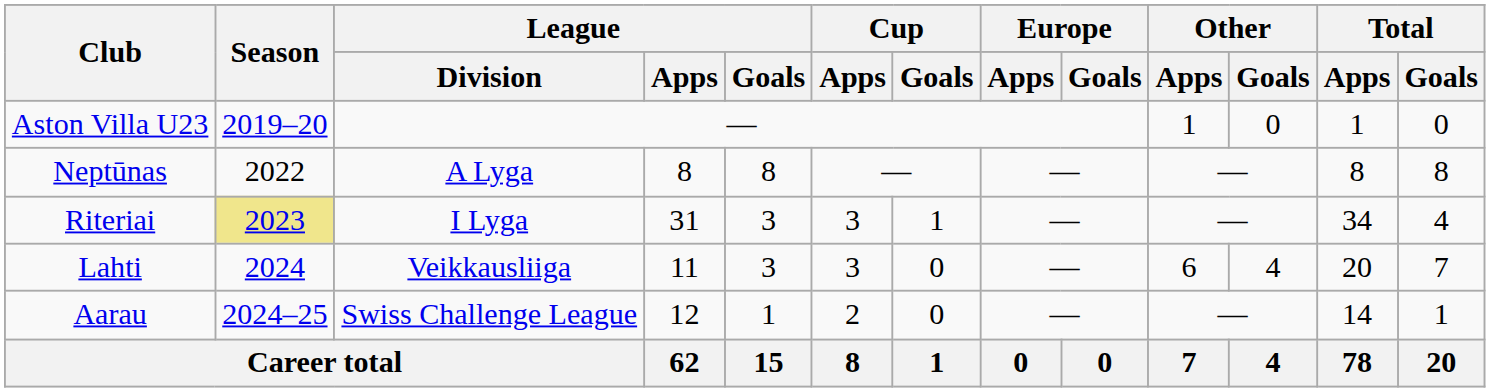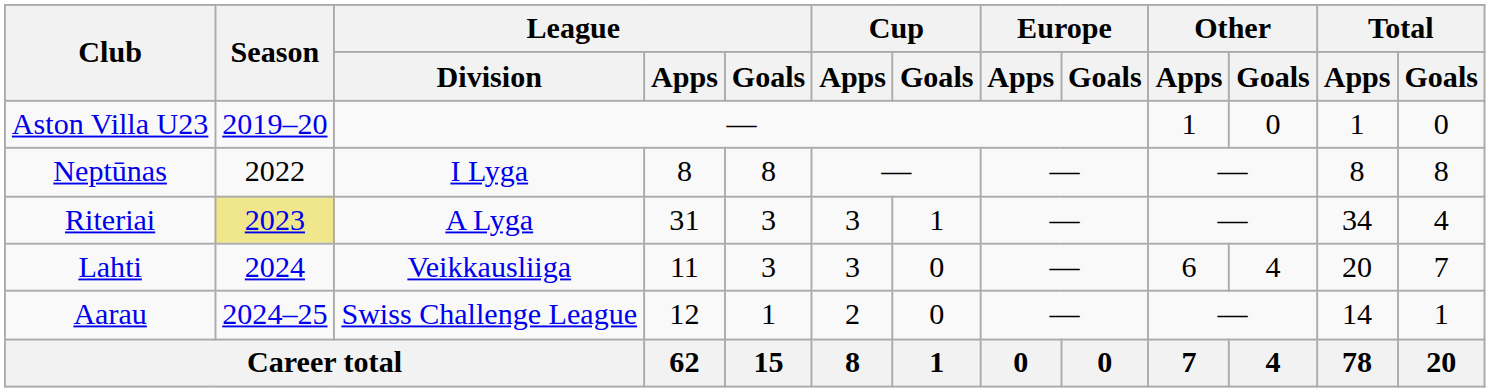 <table class="wikitable" style="text-align:center">
 <tr>
 <th rowspan="2">Club</th>
 <th rowspan="2">Season</th>
 <th colspan="3">League</th>
 <th colspan="2">Cup</th>
 <th colspan="2">Europe</th>
 <th colspan="2">Other</th>
 <th colspan="2">Total</th>
 </tr>
 <tr>
 <th>Division</th>
 <th>Apps</th>
 <th>Goals</th>
 <th>Apps</th>
 <th>Goals</th>
 <th>Apps</th>
 <th>Goals</th>
 <th>Apps</th>
 <th>Goals</th>
 <th>Apps</th>
 <th>Goals</th>
 </tr>
 <tr>
 <td><a href='#'>Aston Villa U23</a></td>
 <td><a href='#'>2019–20</a></td>
 <td colspan="7">—</td>
 <td>1</td>
 <td>0</td>
 <td>1</td>
 <td>0</td>
 </tr>
 <tr>
 <td><a href='#'>Neptūnas</a></td>
 <td>2022</td>
-<td><a href='#'>A Lyga</a></td>
+<td><a href='#'>I Lyga</a></td>
 <td>8</td>
 <td>8</td>
 <td colspan="2">—</td>
 <td colspan="2">—</td>
 <td colspan="2">—</td>
 <td>8</td>
 <td>8</td>
 </tr>
 <tr>
 <td><a href='#'>Riteriai</a></td>
 <td style="background: khaki;"><a href='#'>2023</a></td>
-<td><a href='#'>I Lyga</a></td>
+<td><a href='#'>A Lyga</a></td>
 <td>31</td>
 <td>3</td>
 <td>3</td>
 <td>1</td>
 <td colspan="2">—</td>
 <td colspan="2">—</td>
 <td>34</td>
 <td>4</td>
 </tr>
 <tr>
 <td><a href='#'>Lahti</a></td>
 <td><a href='#'>2024</a></td>
 <td><a href='#'>Veikkausliiga</a></td>
 <td>11</td>
 <td>3</td>
 <td>3</td>
 <td>0</td>
 <td colspan="2">—</td>
 <td>6</td>
 <td>4</td>
 <td>20</td>
 <td>7</td>
 </tr>
 <tr>
 <td><a href='#'>Aarau</a></td>
 <td><a href='#'>2024–25</a></td>
 <td><a href='#'>Swiss Challenge League</a></td>
 <td>12</td>
 <td>1</td>
 <td>2</td>
 <td>0</td>
 <td colspan="2">—</td>
 <td colspan="2">—</td>
 <td>14</td>
 <td>1</td>
 </tr>
 <tr>
 <th colspan="3">Career total</th>
 <th>62</th>
 <th>15</th>
 <th>8</th>
 <th>1</th>
 <th>0</th>
 <th>0</th>
 <th>7</th>
 <th>4</th>
 <th>78</th>
 <th>20</th>
 </tr>
 </table>
